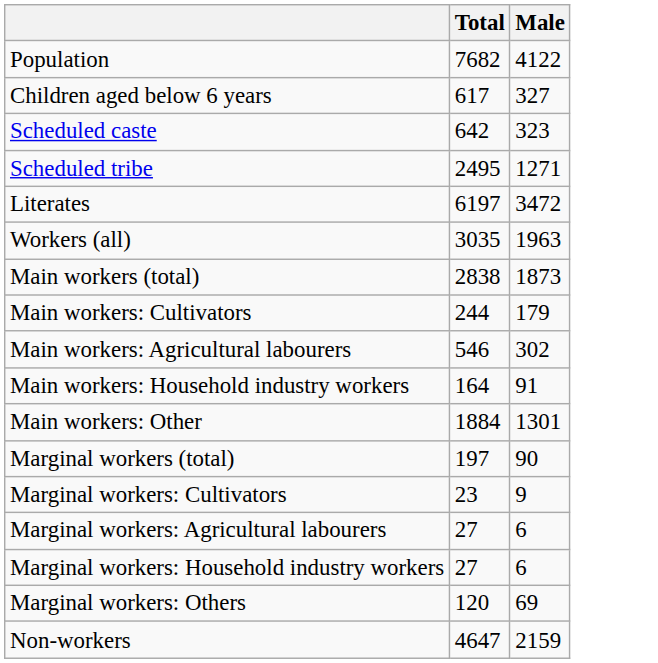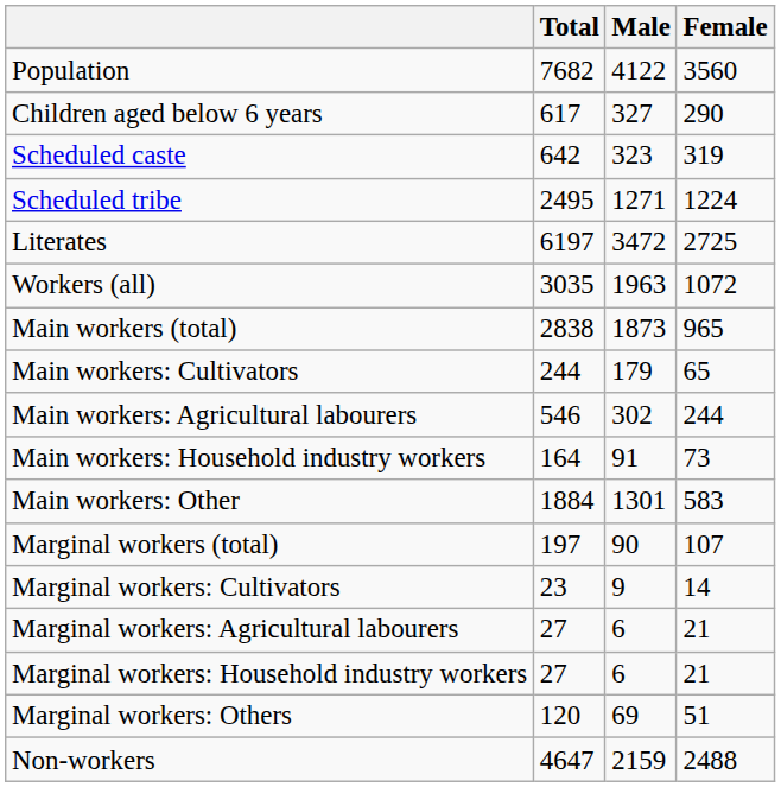 <table class="wikitable sortable">
 <tr>
 <th></th>
 <th>Total</th>
 <th>Male</th>
+<th>Female</th>
 </tr>
 <tr>
 <td>Population</td>
 <td>7682</td>
 <td>4122</td>
+<td>3560</td>
 </tr>
 <tr>
 <td>Children aged below 6 years</td>
 <td>617</td>
 <td>327</td>
+<td>290</td>
 </tr>
 <tr>
 <td><a href='#'>Scheduled caste</a></td>
 <td>642</td>
 <td>323</td>
+<td>319</td>
 </tr>
 <tr>
 <td><a href='#'>Scheduled tribe</a></td>
 <td>2495</td>
 <td>1271</td>
+<td>1224</td>
 </tr>
 <tr>
 <td>Literates</td>
 <td>6197</td>
 <td>3472</td>
+<td>2725</td>
 </tr>
 <tr>
 <td>Workers (all)</td>
 <td>3035</td>
 <td>1963</td>
+<td>1072</td>
 </tr>
 <tr>
 <td>Main workers (total)</td>
 <td>2838</td>
 <td>1873</td>
+<td>965</td>
 </tr>
 <tr>
 <td>Main workers: Cultivators</td>
 <td>244</td>
 <td>179</td>
+<td>65</td>
 </tr>
 <tr>
 <td>Main workers: Agricultural labourers</td>
 <td>546</td>
 <td>302</td>
+<td>244</td>
 </tr>
 <tr>
 <td>Main workers: Household industry workers</td>
 <td>164</td>
 <td>91</td>
+<td>73</td>
 </tr>
 <tr>
 <td>Main workers: Other</td>
 <td>1884</td>
 <td>1301</td>
+<td>583</td>
 </tr>
 <tr>
 <td>Marginal workers (total)</td>
 <td>197</td>
 <td>90</td>
+<td>107</td>
 </tr>
 <tr>
 <td>Marginal workers: Cultivators</td>
 <td>23</td>
 <td>9</td>
+<td>14</td>
 </tr>
 <tr>
 <td>Marginal workers: Agricultural labourers</td>
 <td>27</td>
 <td>6</td>
+<td>21</td>
 </tr>
 <tr>
 <td>Marginal workers: Household industry workers</td>
 <td>27</td>
 <td>6</td>
+<td>21</td>
 </tr>
 <tr>
 <td>Marginal workers: Others</td>
 <td>120</td>
 <td>69</td>
+<td>51</td>
 </tr>
 <tr>
 <td>Non-workers</td>
 <td>4647</td>
 <td>2159</td>
+<td>2488</td>
 </tr>
 </table>
